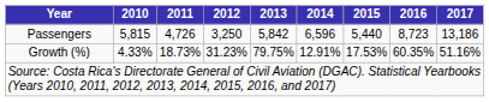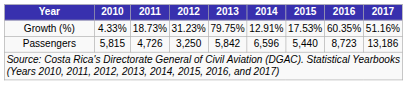 <table class="sortable wikitable toccolours" style="text-align:center">
 <tr>
 <th style="background:#3830AE;color:white">Year</th>
 <th style="background:#3830AE;color:white; width:50px">2010</th>
 <th style="background:#3830AE;color:white; width:50px">2011</th>
 <th style="background:#3830AE;color:white; width:50px">2012</th>
 <th style="background:#3830AE;color:white; width:50px">2013</th>
 <th style="background:#3830AE;color:white; width:50px">2014</th>
 <th style="background:#3830AE;color:white; width:50px">2015</th>
 <th style="background:#3830AE;color:white; width:50px">2016</th>
 <th style="background:#3830AE;color:white; width:50px">2017</th>
 </tr>
 <tr>
+<td>Growth (%)</td>
+<td> 4.33%</td>
+<td> 18.73%</td>
+<td> 31.23%</td>
+<td> 79.75%</td>
+<td> 12.91%</td>
+<td> 17.53%</td>
+<td> 60.35%</td>
+<td> 51.16%</td>
+</tr>
+<tr>
 <td>Passengers</td>
 <td>5,815</td>
 <td>4,726</td>
 <td>3,250</td>
 <td>5,842</td>
 <td>6,596</td>
 <td>5,440</td>
 <td>8,723</td>
 <td>13,186</td>
 </tr>
 <tr>
-<td>Growth (%)</td>
-<td> 4.33%</td>
-<td> 18.73%</td>
-<td> 31.23%</td>
-<td> 79.75%</td>
-<td> 12.91%</td>
-<td> 17.53%</td>
-<td> 60.35%</td>
-<td> 51.16%</td>
-</tr>
-<tr>
 <td colspan="9" style="text-align:left;"><em>Source: Costa Rica's Directorate General of Civil Aviation (DGAC). Statistical Yearbooks<br>(Years 2010, 2011, 2012, 2013,  2014, 2015, 2016, and 2017)</em></td>
 </tr>
 </table>
